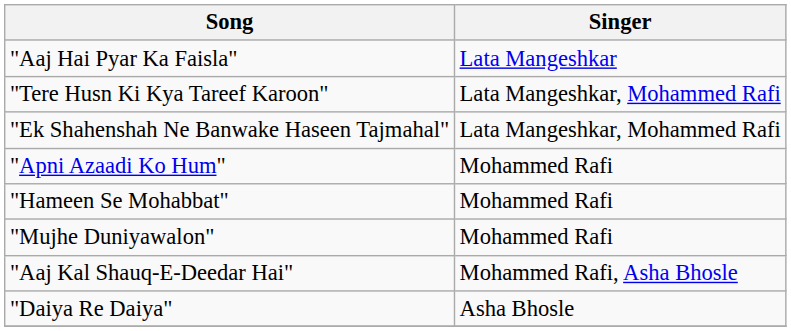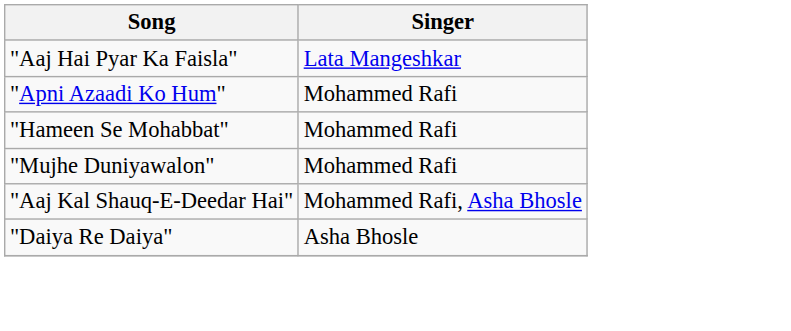 <table class="wikitable">
 <tr>
 <th>Song</th>
 <th>Singer</th>
 </tr>
 <tr>
 <td>"Aaj Hai Pyar Ka Faisla"</td>
 <td><a href='#'>Lata Mangeshkar</a></td>
-</tr>
-<tr>
-<td>"Tere Husn Ki Kya Tareef Karoon"</td>
-<td>Lata Mangeshkar, <a href='#'>Mohammed Rafi</a></td>
-</tr>
-<tr>
-<td>"Ek Shahenshah Ne Banwake Haseen Tajmahal"</td>
-<td>Lata Mangeshkar, Mohammed Rafi</td>
 </tr>
 <tr>
 <td>"<a href='#'>Apni Azaadi Ko Hum</a>"</td>
 <td>Mohammed Rafi</td>
 </tr>
 <tr>
 <td>"Hameen Se Mohabbat"</td>
 <td>Mohammed Rafi</td>
 </tr>
 <tr>
 <td>"Mujhe Duniyawalon"</td>
 <td>Mohammed Rafi</td>
 </tr>
 <tr>
 <td>"Aaj Kal Shauq-E-Deedar Hai"</td>
 <td>Mohammed Rafi, <a href='#'>Asha Bhosle</a></td>
 </tr>
 <tr>
 <td>"Daiya Re Daiya"</td>
 <td>Asha Bhosle</td>
 </tr>
 <tr>
 </tr>
 </table>
